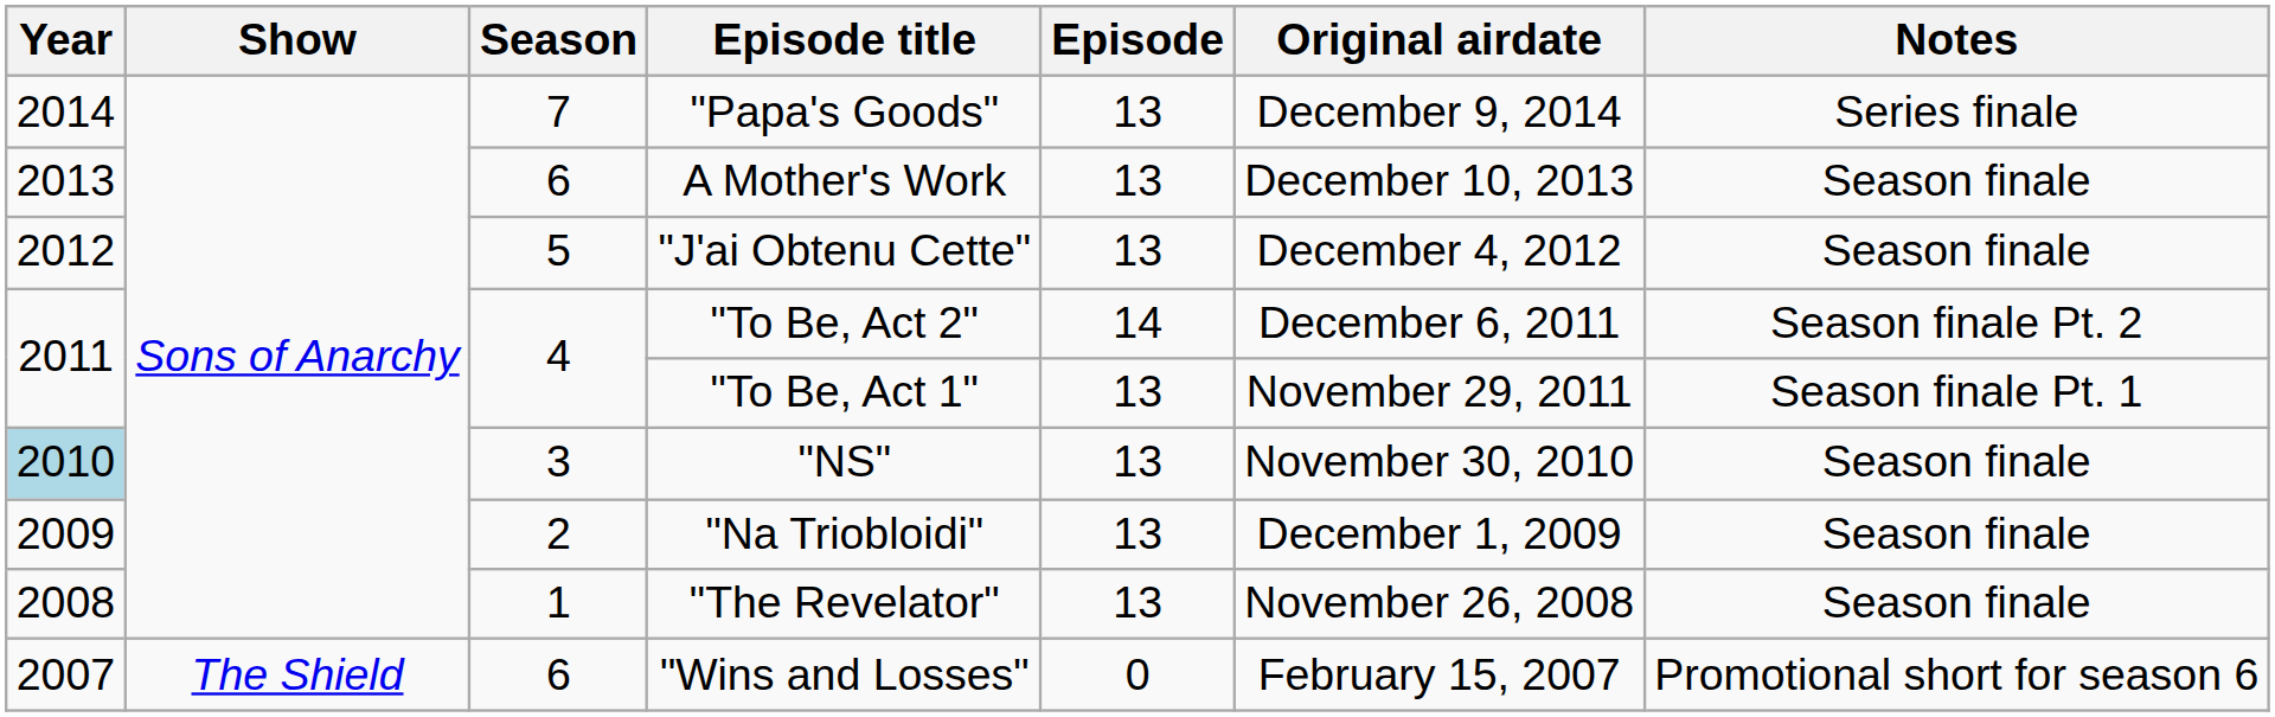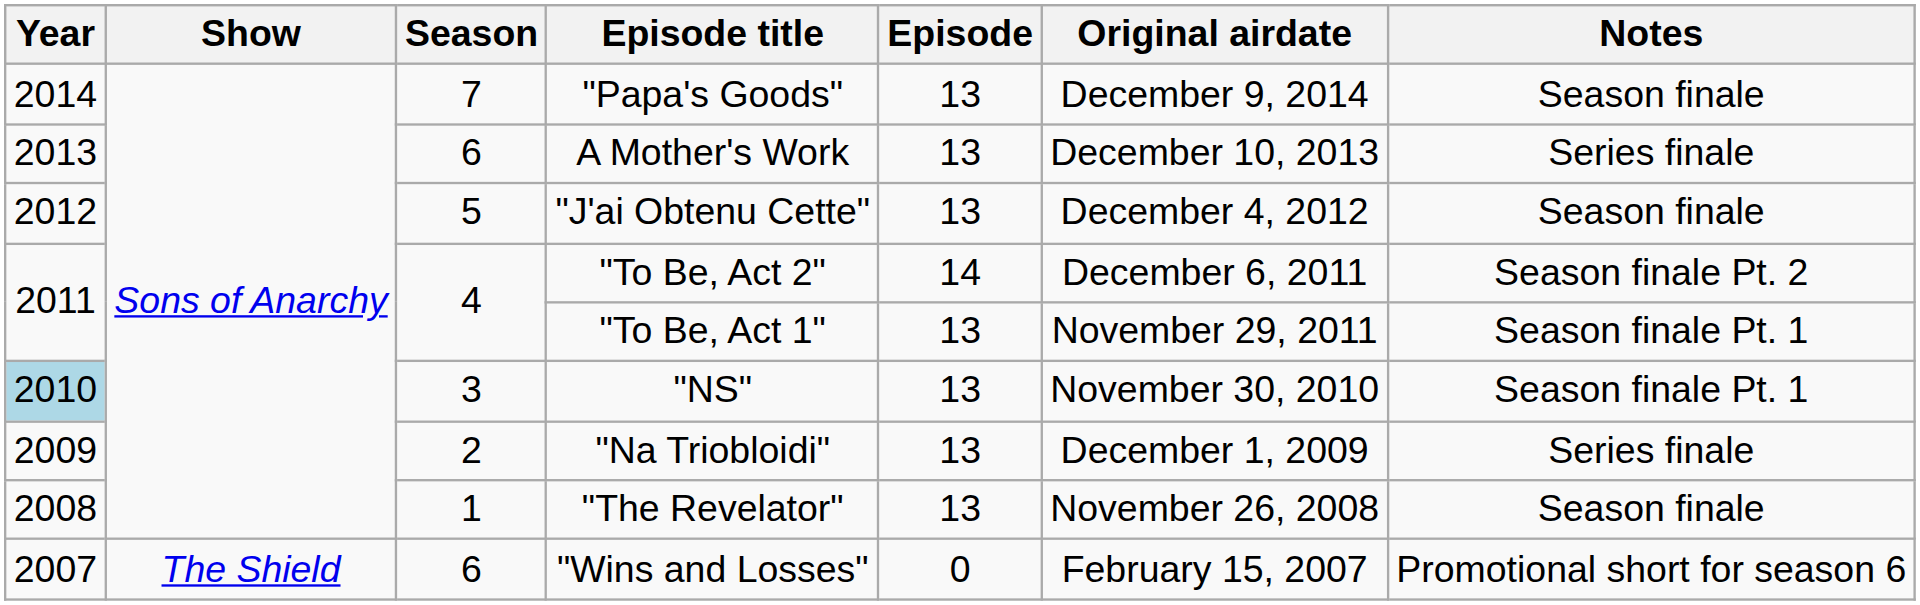 <table class="wikitable">
 <tr style="background:#ccc; text-align:center;">
 <th>Year</th>
 <th>Show</th>
 <th>Season</th>
 <th>Episode title</th>
 <th>Episode</th>
 <th>Original airdate</th>
 <th>Notes</th>
 </tr>
 <tr style="text-align:center;">
 <td rowspan="1">2014</td>
 <td rowspan="8"><em><a href='#'>Sons of Anarchy</a></em></td>
 <td rowspan="1">7</td>
 <td>"Papa's Goods"</td>
 <td>13</td>
 <td>December 9, 2014</td>
-<td>Series finale</td>
+<td>Season finale</td>
 </tr>
 <tr style="text-align:center;">
 <td rowspan="1">2013</td>
 <td rowspan="1">6</td>
 <td>A Mother's Work</td>
 <td>13</td>
 <td>December 10, 2013</td>
-<td>Season finale</td>
+<td>Series finale</td>
 </tr>
 <tr style="text-align:center;">
 <td rowspan="1">2012</td>
 <td rowspan="1">5</td>
 <td>"J'ai Obtenu Cette"</td>
 <td>13</td>
 <td>December 4, 2012</td>
 <td>Season finale</td>
 </tr>
 <tr style="text-align:center;">
 <td rowspan="2">2011</td>
 <td rowspan="2">4</td>
 <td>"To Be, Act 2"</td>
 <td>14</td>
 <td>December 6, 2011</td>
 <td>Season finale Pt. 2</td>
 </tr>
 <tr style="text-align:center;">
 <td>"To Be, Act 1"</td>
 <td>13</td>
 <td>November 29, 2011</td>
 <td>Season finale Pt. 1</td>
 </tr>
 <tr style="text-align:center;">
 <td style="background: lightblue;">2010</td>
 <td>3</td>
 <td>"NS"</td>
 <td>13</td>
 <td>November 30, 2010</td>
-<td>Season finale</td>
+<td>Season finale Pt. 1</td>
 </tr>
 <tr style="text-align:center;">
 <td>2009</td>
 <td>2</td>
 <td>"Na Triobloidi"</td>
 <td>13</td>
 <td>December 1, 2009</td>
-<td>Season finale</td>
+<td>Series finale</td>
 </tr>
 <tr style="text-align:center;">
 <td>2008</td>
 <td>1</td>
 <td>"The Revelator"</td>
 <td>13</td>
 <td>November 26, 2008</td>
 <td>Season finale</td>
 </tr>
 <tr style="text-align:center;">
 <td>2007</td>
 <td><em><a href='#'>The Shield</a></em></td>
 <td>6</td>
 <td>"Wins and Losses"</td>
 <td>0</td>
 <td>February 15, 2007</td>
 <td>Promotional short for season 6</td>
 </tr>
 </table>
